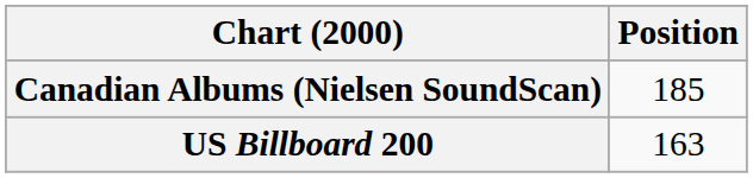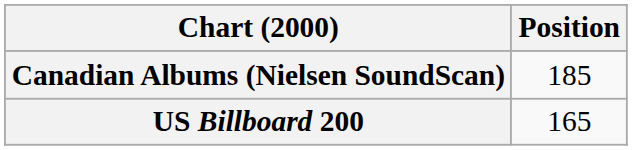 <table class="wikitable plainrowheaders sortable" style="text-align:center">
 <tr>
 <th scope="col">Chart (2000)</th>
 <th scope="col">Position</th>
 </tr>
 <tr>
 <th scope="row">Canadian Albums (Nielsen SoundScan)</th>
 <td>185</td>
 </tr>
 <tr>
 <th scope="row">US <em>Billboard</em> 200</th>
-<td>163</td>
+<td>165</td>
 </tr>
 </table>
